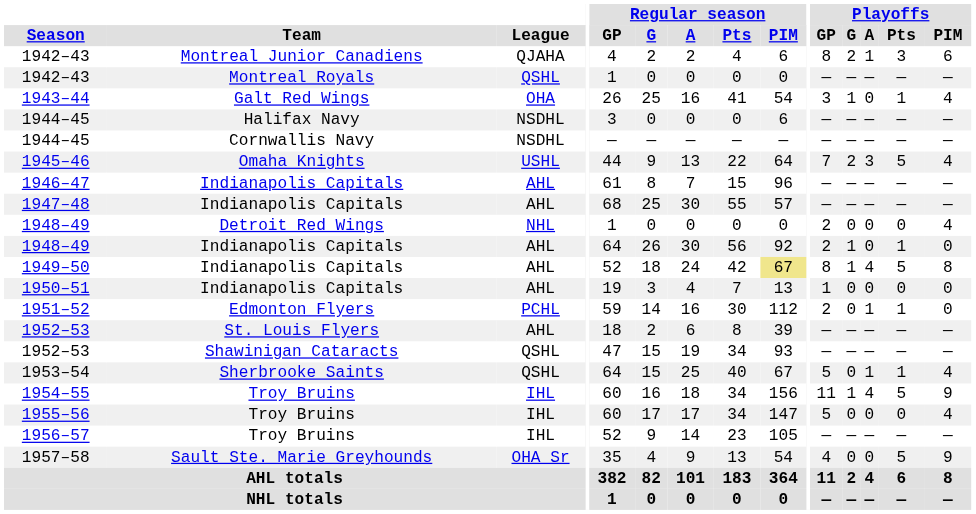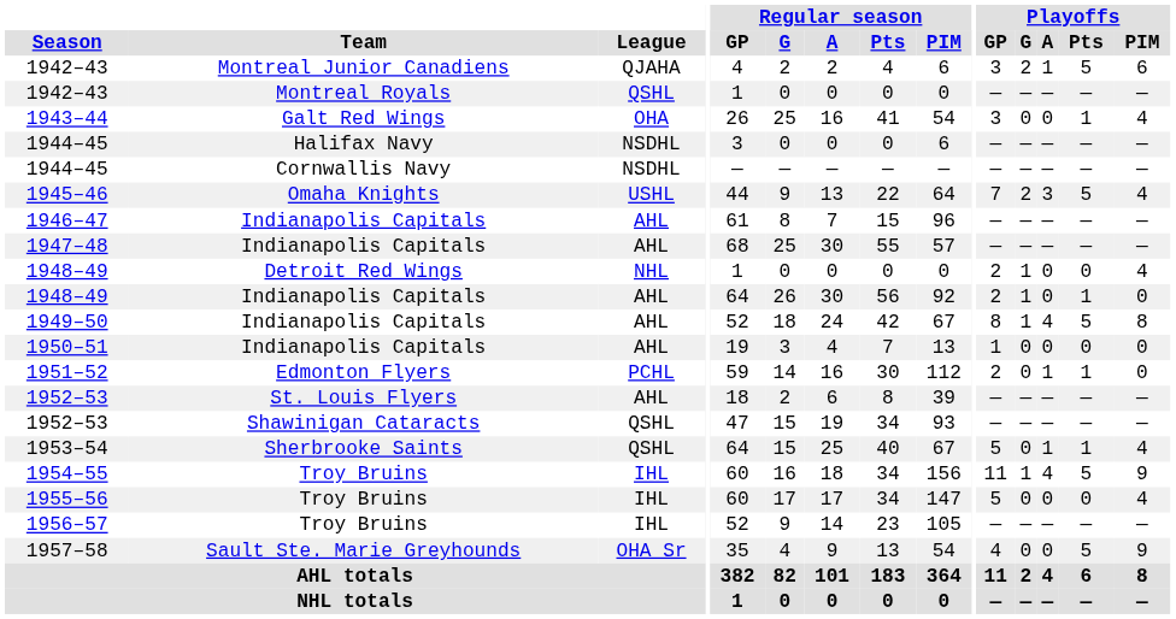 <table border="0" cellpadding="1" cellspacing="0" style="text-align:center; width:60em">
 <tr bgcolor="#e0e0e0">
 <th colspan="3" bgcolor="#ffffff"></th>
 <th rowspan="100" bgcolor="#ffffff"></th>
 <th colspan="5"><a href='#'>Regular season</a></th>
 <th rowspan="100" bgcolor="#ffffff"></th>
 <th colspan="5"><a href='#'>Playoffs</a></th>
 </tr>
 <tr bgcolor="#e0e0e0">
 <th><a href='#'>Season</a></th>
 <th>Team</th>
 <th>League</th>
 <th>GP</th>
 <th><a href='#'>G</a></th>
 <th><a href='#'>A</a></th>
 <th><a href='#'>Pts</a></th>
 <th><a href='#'>PIM</a></th>
 <th>GP</th>
 <th>G</th>
 <th>A</th>
 <th>Pts</th>
 <th>PIM</th>
 </tr>
 <tr>
 <td>1942–43</td>
 <td><a href='#'>Montreal Junior Canadiens</a></td>
 <td>QJAHA</td>
 <td>4</td>
 <td>2</td>
 <td>2</td>
 <td>4</td>
 <td>6</td>
-<td>8</td>
+<td>3</td>
 <td>2</td>
 <td>1</td>
-<td>3</td>
+<td>5</td>
 <td>6</td>
 </tr>
 <tr bgcolor="#f0f0f0">
 <td>1942–43</td>
 <td><a href='#'>Montreal Royals</a></td>
 <td><a href='#'>QSHL</a></td>
 <td>1</td>
 <td>0</td>
 <td>0</td>
 <td>0</td>
 <td>0</td>
 <td>—</td>
 <td>—</td>
 <td>—</td>
 <td>—</td>
 <td>—</td>
 </tr>
 <tr>
 <td><a href='#'>1943–44</a></td>
 <td><a href='#'>Galt Red Wings</a></td>
 <td><a href='#'>OHA</a></td>
 <td>26</td>
 <td>25</td>
 <td>16</td>
 <td>41</td>
 <td>54</td>
 <td>3</td>
-<td>1</td>
+<td>0</td>
 <td>0</td>
 <td>1</td>
 <td>4</td>
 </tr>
 <tr bgcolor="#f0f0f0">
 <td>1944–45</td>
 <td>Halifax Navy</td>
 <td>NSDHL</td>
 <td>3</td>
 <td>0</td>
 <td>0</td>
 <td>0</td>
 <td>6</td>
 <td>—</td>
 <td>—</td>
 <td>—</td>
 <td>—</td>
 <td>—</td>
 </tr>
 <tr>
 <td>1944–45</td>
 <td>Cornwallis Navy</td>
 <td>NSDHL</td>
 <td>—</td>
 <td>—</td>
 <td>—</td>
 <td>—</td>
 <td>—</td>
 <td>—</td>
 <td>—</td>
 <td>—</td>
 <td>—</td>
 <td>—</td>
 </tr>
 <tr bgcolor="#f0f0f0">
 <td><a href='#'>1945–46</a></td>
 <td><a href='#'>Omaha Knights</a></td>
 <td><a href='#'>USHL</a></td>
 <td>44</td>
 <td>9</td>
 <td>13</td>
 <td>22</td>
 <td>64</td>
 <td>7</td>
 <td>2</td>
 <td>3</td>
 <td>5</td>
 <td>4</td>
 </tr>
 <tr>
 <td><a href='#'>1946–47</a></td>
 <td><a href='#'>Indianapolis Capitals</a></td>
 <td><a href='#'>AHL</a></td>
 <td>61</td>
 <td>8</td>
 <td>7</td>
 <td>15</td>
 <td>96</td>
 <td>—</td>
 <td>—</td>
 <td>—</td>
 <td>—</td>
 <td>—</td>
 </tr>
 <tr bgcolor="#f0f0f0">
 <td><a href='#'>1947–48</a></td>
 <td>Indianapolis Capitals</td>
 <td>AHL</td>
 <td>68</td>
 <td>25</td>
 <td>30</td>
 <td>55</td>
 <td>57</td>
 <td>—</td>
 <td>—</td>
 <td>—</td>
 <td>—</td>
 <td>—</td>
 </tr>
 <tr>
 <td><a href='#'>1948–49</a></td>
 <td><a href='#'>Detroit Red Wings</a></td>
 <td><a href='#'>NHL</a></td>
 <td>1</td>
 <td>0</td>
 <td>0</td>
 <td>0</td>
 <td>0</td>
 <td>2</td>
-<td>0</td>
+<td>1</td>
 <td>0</td>
 <td>0</td>
 <td>4</td>
 </tr>
 <tr bgcolor="#f0f0f0">
 <td><a href='#'>1948–49</a></td>
 <td>Indianapolis Capitals</td>
 <td>AHL</td>
 <td>64</td>
 <td>26</td>
 <td>30</td>
 <td>56</td>
 <td>92</td>
 <td>2</td>
 <td>1</td>
 <td>0</td>
 <td>1</td>
 <td>0</td>
 </tr>
 <tr>
 <td><a href='#'>1949–50</a></td>
 <td>Indianapolis Capitals</td>
 <td>AHL</td>
 <td>52</td>
 <td>18</td>
 <td>24</td>
 <td>42</td>
-<td style="background: khaki;">67</td>
+<td>67</td>
 <td>8</td>
 <td>1</td>
 <td>4</td>
 <td>5</td>
 <td>8</td>
 </tr>
 <tr bgcolor="#f0f0f0">
 <td><a href='#'>1950–51</a></td>
 <td>Indianapolis Capitals</td>
 <td>AHL</td>
 <td>19</td>
 <td>3</td>
 <td>4</td>
 <td>7</td>
 <td>13</td>
 <td>1</td>
 <td>0</td>
 <td>0</td>
 <td>0</td>
 <td>0</td>
 </tr>
 <tr>
 <td><a href='#'>1951–52</a></td>
 <td><a href='#'>Edmonton Flyers</a></td>
 <td><a href='#'>PCHL</a></td>
 <td>59</td>
 <td>14</td>
 <td>16</td>
 <td>30</td>
 <td>112</td>
 <td>2</td>
 <td>0</td>
 <td>1</td>
 <td>1</td>
 <td>0</td>
 </tr>
 <tr bgcolor="#f0f0f0">
 <td><a href='#'>1952–53</a></td>
 <td><a href='#'>St. Louis Flyers</a></td>
 <td>AHL</td>
 <td>18</td>
 <td>2</td>
 <td>6</td>
 <td>8</td>
 <td>39</td>
 <td>—</td>
 <td>—</td>
 <td>—</td>
 <td>—</td>
 <td>—</td>
 </tr>
 <tr>
 <td>1952–53</td>
 <td><a href='#'>Shawinigan Cataracts</a></td>
 <td>QSHL</td>
 <td>47</td>
 <td>15</td>
 <td>19</td>
 <td>34</td>
 <td>93</td>
 <td>—</td>
 <td>—</td>
 <td>—</td>
 <td>—</td>
 <td>—</td>
 </tr>
 <tr bgcolor="#f0f0f0">
 <td>1953–54</td>
 <td><a href='#'>Sherbrooke Saints</a></td>
 <td>QSHL</td>
 <td>64</td>
 <td>15</td>
 <td>25</td>
 <td>40</td>
 <td>67</td>
 <td>5</td>
 <td>0</td>
 <td>1</td>
 <td>1</td>
 <td>4</td>
 </tr>
 <tr>
 <td><a href='#'>1954–55</a></td>
 <td><a href='#'>Troy Bruins</a></td>
 <td><a href='#'>IHL</a></td>
 <td>60</td>
 <td>16</td>
 <td>18</td>
 <td>34</td>
 <td>156</td>
 <td>11</td>
 <td>1</td>
 <td>4</td>
 <td>5</td>
 <td>9</td>
 </tr>
 <tr bgcolor="#f0f0f0">
 <td><a href='#'>1955–56</a></td>
 <td>Troy Bruins</td>
 <td>IHL</td>
 <td>60</td>
 <td>17</td>
 <td>17</td>
 <td>34</td>
 <td>147</td>
 <td>5</td>
 <td>0</td>
 <td>0</td>
 <td>0</td>
 <td>4</td>
 </tr>
 <tr>
 <td><a href='#'>1956–57</a></td>
 <td>Troy Bruins</td>
 <td>IHL</td>
 <td>52</td>
 <td>9</td>
 <td>14</td>
 <td>23</td>
 <td>105</td>
 <td>—</td>
 <td>—</td>
 <td>—</td>
 <td>—</td>
 <td>—</td>
 </tr>
 <tr bgcolor="#f0f0f0">
 <td>1957–58</td>
 <td><a href='#'>Sault Ste. Marie Greyhounds</a></td>
 <td><a href='#'>OHA Sr</a></td>
 <td>35</td>
 <td>4</td>
 <td>9</td>
 <td>13</td>
 <td>54</td>
 <td>4</td>
 <td>0</td>
 <td>0</td>
 <td>5</td>
 <td>9</td>
 </tr>
 <tr bgcolor="#e0e0e0">
 <th colspan="3">AHL totals</th>
 <th>382</th>
 <th>82</th>
 <th>101</th>
 <th>183</th>
 <th>364</th>
 <th>11</th>
 <th>2</th>
 <th>4</th>
 <th>6</th>
 <th>8</th>
 </tr>
 <tr bgcolor="#e0e0e0">
 <th colspan="3">NHL totals</th>
 <th>1</th>
 <th>0</th>
 <th>0</th>
 <th>0</th>
 <th>0</th>
 <th>—</th>
 <th>—</th>
 <th>—</th>
 <th>—</th>
 <th>—</th>
 </tr>
 </table>
